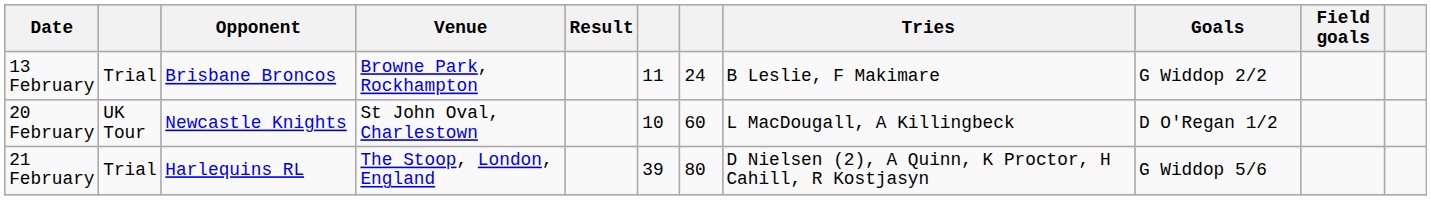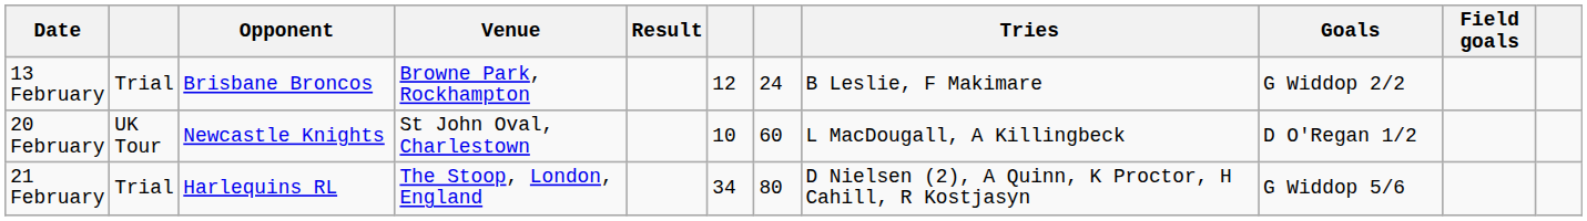 <table class="wikitable"  style="font-size:85%; width:100%;">
 <tr>
 <th width="6%">Date</th>
 <th width="3%"></th>
 <th width="14%">Opponent</th>
 <th width="15%">Venue</th>
 <th width="5%">Result</th>
 <th width="3%"></th>
 <th width="3%"></th>
 <th width="30%">Tries</th>
 <th width="12%">Goals</th>
 <th width="6%">Field goals</th>
 <th width="3%"></th>
 </tr>
 <tr>
 <td>13 February</td>
 <td>Trial</td>
 <td> <a href='#'>Brisbane Broncos</a></td>
 <td><a href='#'>Browne Park</a>, <a href='#'>Rockhampton</a></td>
 <td></td>
-<td>11</td>
+<td>12</td>
 <td>24</td>
 <td>B Leslie, F Makimare</td>
 <td>G Widdop 2/2</td>
 <td></td>
 <td></td>
 </tr>
 <tr>
 <td>20 February</td>
 <td>UK Tour</td>
 <td> <a href='#'>Newcastle Knights</a></td>
 <td>St John Oval, <a href='#'>Charlestown</a></td>
 <td></td>
 <td>10</td>
 <td>60</td>
 <td>L MacDougall, A Killingbeck</td>
 <td>D O'Regan 1/2</td>
 <td></td>
 <td></td>
 </tr>
 <tr>
 <td>21 February</td>
 <td>Trial</td>
 <td> <a href='#'>Harlequins RL</a></td>
 <td><a href='#'>The Stoop</a>, <a href='#'>London</a>, <a href='#'>England</a></td>
 <td></td>
-<td>39</td>
+<td>34</td>
 <td>80</td>
 <td>D Nielsen (2), A Quinn, K Proctor, H Cahill, R Kostjasyn</td>
 <td>G Widdop 5/6</td>
 <td></td>
 <td></td>
 </tr>
 </table>
